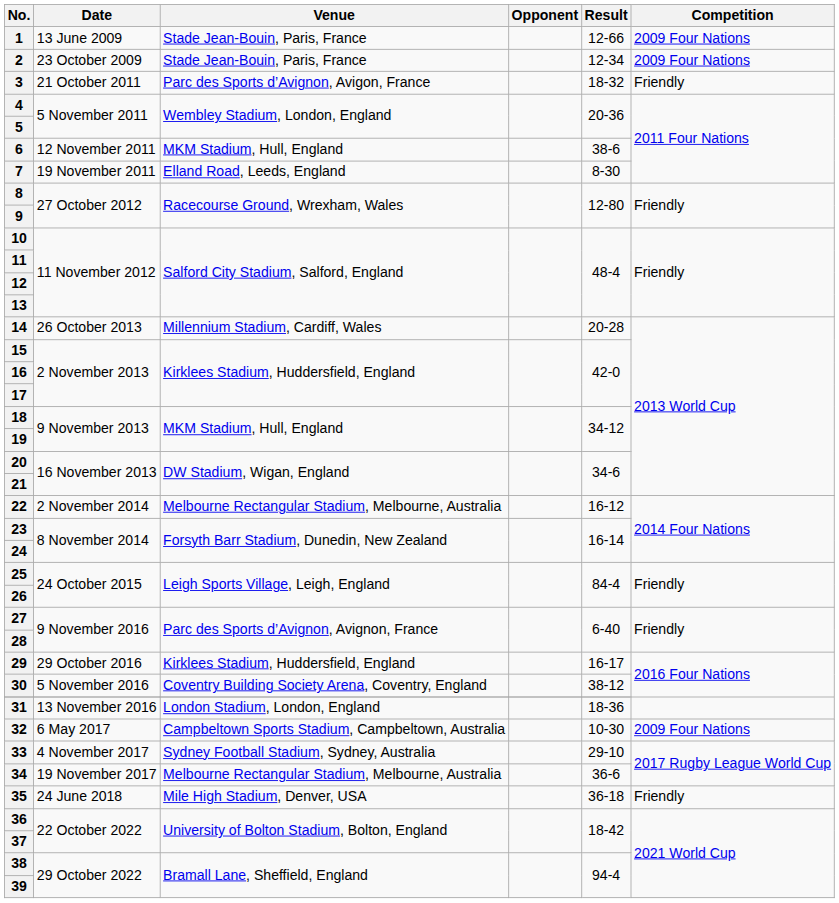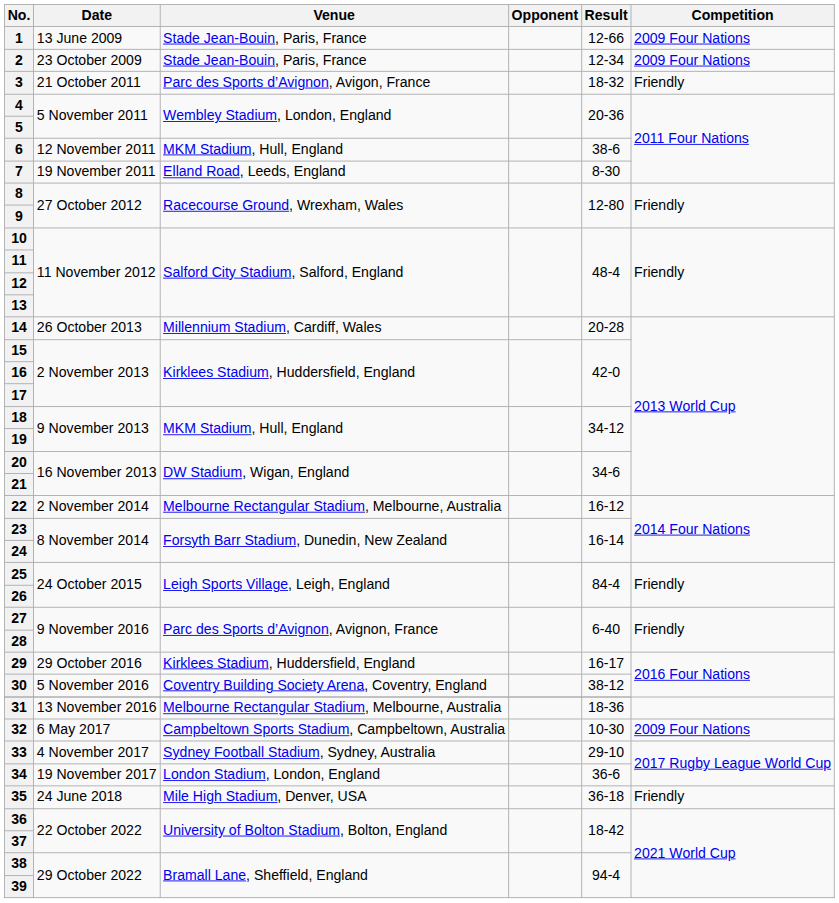 <table class="wikitable sortable">
 <tr>
 <th scope="col">No.</th>
 <th scope="col">Date</th>
 <th scope="col">Venue</th>
 <th scope="col">Opponent</th>
 <th scope="col">Result</th>
 <th scope="col">Competition</th>
 </tr>
 <tr>
 <th style="text-align: center;">1</th>
 <td>13 June 2009</td>
 <td><a href='#'>Stade Jean-Bouin</a>, Paris, France</td>
 <td></td>
 <td style="text-align: center;">12-66</td>
 <td><a href='#'>2009 Four Nations</a></td>
 </tr>
 <tr>
 <th style="text-align: center;">2</th>
 <td>23 October 2009</td>
 <td><a href='#'>Stade Jean-Bouin</a>, Paris, France</td>
 <td></td>
 <td style="text-align: center;">12-34</td>
 <td><a href='#'>2009 Four Nations</a></td>
 </tr>
 <tr>
 <th style="text-align: center;">3</th>
 <td>21 October 2011</td>
 <td><a href='#'>Parc des Sports d’Avignon</a>, Avigon, France</td>
 <td></td>
 <td style="text-align: center;">18-32</td>
 <td>Friendly</td>
 </tr>
 <tr>
 <th style="text-align: center;">4</th>
 <td rowspan=2>5 November 2011</td>
 <td rowspan=2><a href='#'>Wembley Stadium</a>, London, England</td>
 <td rowspan=2></td>
 <td rowspan=2 style="text-align: center;">20-36</td>
 <td rowspan=4><a href='#'>2011 Four Nations</a></td>
 </tr>
 <tr>
 <th style="text-align: center;">5</th>
 </tr>
 <tr>
 <th style="text-align: center;">6</th>
 <td>12 November 2011</td>
 <td><a href='#'>MKM Stadium</a>, Hull, England</td>
 <td></td>
 <td style="text-align: center;">38-6</td>
 </tr>
 <tr>
 <th style="text-align: center;">7</th>
 <td>19 November 2011</td>
 <td><a href='#'>Elland Road</a>, Leeds, England</td>
 <td></td>
 <td style="text-align: center;">8-30</td>
 </tr>
 <tr>
 <th style="text-align: center;">8</th>
 <td rowspan=2>27 October 2012</td>
 <td rowspan=2><a href='#'>Racecourse Ground</a>, Wrexham, Wales</td>
 <td rowspan=2></td>
 <td rowspan=2 style="text-align: center;">12-80</td>
 <td rowspan=2>Friendly</td>
 </tr>
 <tr>
 <th style="text-align: center;">9</th>
 </tr>
 <tr>
 <th style="text-align: center;">10</th>
 <td rowspan=4>11 November 2012</td>
 <td rowspan=4><a href='#'>Salford City Stadium</a>, Salford, England</td>
 <td rowspan=4></td>
 <td rowspan=4 style="text-align: center;">48-4</td>
 <td rowspan=4>Friendly</td>
 </tr>
 <tr>
 <th style="text-align: center;">11</th>
 </tr>
 <tr>
 <th style="text-align: center;">12</th>
 </tr>
 <tr>
 <th style="text-align: center;">13</th>
 </tr>
 <tr>
 <th style="text-align: center;">14</th>
 <td>26 October 2013</td>
 <td><a href='#'>Millennium Stadium</a>, Cardiff, Wales</td>
 <td></td>
 <td style="text-align: center;">20-28</td>
 <td rowspan=8><a href='#'>2013 World Cup</a></td>
 </tr>
 <tr>
 <th style="text-align: center;">15</th>
 <td rowspan=3>2 November 2013</td>
 <td rowspan=3><a href='#'>Kirklees Stadium</a>, Huddersfield, England</td>
 <td rowspan=3></td>
 <td rowspan=3 style="text-align: center;">42-0</td>
 </tr>
 <tr>
 <th style="text-align: center;">16</th>
 </tr>
 <tr>
 <th style="text-align: center;">17</th>
 </tr>
 <tr>
 <th style="text-align: center;">18</th>
 <td rowspan=2>9 November 2013</td>
 <td rowspan=2><a href='#'>MKM Stadium</a>, Hull, England</td>
 <td rowspan=2></td>
 <td rowspan=2 style="text-align: center;">34-12</td>
 </tr>
 <tr>
 <th style="text-align: center;">19</th>
 </tr>
 <tr>
 <th style="text-align: center;">20</th>
 <td rowspan=2>16 November 2013</td>
 <td rowspan=2><a href='#'>DW Stadium</a>, Wigan, England</td>
 <td rowspan=2></td>
 <td rowspan=2 style="text-align: center;">34-6</td>
 </tr>
 <tr>
 <th style="text-align: center;">21</th>
 </tr>
 <tr>
 <th style="text-align: center;">22</th>
 <td>2 November 2014</td>
 <td><a href='#'>Melbourne Rectangular Stadium</a>, Melbourne, Australia</td>
 <td></td>
 <td style="text-align: center;">16-12</td>
 <td rowspan=3><a href='#'>2014 Four Nations</a></td>
 </tr>
 <tr>
 <th style="text-align: center;">23</th>
 <td rowspan=2>8 November 2014</td>
 <td rowspan=2><a href='#'>Forsyth Barr Stadium</a>, Dunedin, New Zealand</td>
 <td rowspan=2></td>
 <td rowspan=2 style="text-align: center;">16-14</td>
 </tr>
 <tr>
 <th style="text-align: center;">24</th>
 </tr>
 <tr>
 <th style="text-align: center;">25</th>
 <td rowspan=2>24 October 2015</td>
 <td rowspan=2><a href='#'>Leigh Sports Village</a>, Leigh, England</td>
 <td rowspan=2></td>
 <td rowspan=2 style="text-align: center;">84-4</td>
 <td rowspan=2>Friendly</td>
 </tr>
 <tr>
 <th style="text-align: center;">26</th>
 </tr>
 <tr>
 <th style="text-align: center;">27</th>
 <td rowspan=2>9 November 2016</td>
 <td rowspan=2><a href='#'>Parc des Sports d’Avignon</a>, Avignon, France</td>
 <td rowspan=2></td>
 <td rowspan=2 style="text-align: center;">6-40</td>
 <td rowspan=2>Friendly</td>
 </tr>
 <tr>
 <th style="text-align: center;">28</th>
 </tr>
 <tr>
 <th style="text-align: center;">29</th>
 <td>29 October 2016</td>
 <td><a href='#'>Kirklees Stadium</a>, Huddersfield, England</td>
 <td></td>
 <td style="text-align: center;">16-17</td>
 <td rowspan=3><a href='#'>2016 Four Nations</a></td>
 </tr>
 <tr>
 <th style="text-align: center;">30</th>
 <td>5 November 2016</td>
 <td><a href='#'>Coventry Building Society Arena</a>, Coventry, England</td>
 <td></td>
 <td style="text-align: center;">38-12</td>
 </tr>
 <tr>
 </tr>
 <tr>
 <th style="text-align: center;">31</th>
 <td>13 November 2016</td>
-<td><a href='#'>London Stadium</a>, London, England</td>
+<td><a href='#'>Melbourne Rectangular Stadium</a>, Melbourne, Australia</td>
 <td></td>
 <td style="text-align: center;">18-36</td>
 </tr>
 <tr>
 <th style="text-align: center;">32</th>
 <td>6 May 2017</td>
 <td><a href='#'>Campbeltown Sports Stadium</a>, Campbeltown, Australia</td>
 <td></td>
 <td style="text-align: center;">10-30</td>
 <td><a href='#'>2009 Four Nations</a></td>
 </tr>
 <tr>
 <th style="text-align: center;">33</th>
 <td>4 November 2017</td>
 <td><a href='#'>Sydney Football Stadium</a>, Sydney, Australia</td>
 <td></td>
 <td style="text-align: center;">29-10</td>
 <td rowspan=2><a href='#'>2017 Rugby League World Cup</a></td>
 </tr>
 <tr>
 <th style="text-align: center;">34</th>
 <td>19 November 2017</td>
-<td><a href='#'>Melbourne Rectangular Stadium</a>, Melbourne, Australia</td>
+<td><a href='#'>London Stadium</a>, London, England</td>
 <td></td>
 <td style="text-align: center;">36-6</td>
 </tr>
 <tr>
 <th style="text-align: center;">35</th>
 <td>24 June 2018</td>
 <td><a href='#'>Mile High Stadium</a>, Denver, USA</td>
 <td></td>
 <td style="text-align: center;">36-18</td>
 <td>Friendly</td>
 </tr>
 <tr>
 <th style="text-align: center;">36</th>
 <td rowspan=2>22 October 2022</td>
 <td rowspan=2><a href='#'>University of Bolton Stadium</a>, Bolton, England</td>
 <td rowspan=2></td>
 <td rowspan=2 style="text-align: center;">18-42</td>
 <td rowspan=4><a href='#'>2021 World Cup</a></td>
 </tr>
 <tr>
 <th style="text-align: center;">37</th>
 </tr>
 <tr>
 <th style="text-align: center;">38</th>
 <td rowspan=2>29 October 2022</td>
 <td rowspan=2><a href='#'>Bramall Lane</a>, Sheffield, England</td>
 <td rowspan=2></td>
 <td rowspan=2 style="text-align: center;">94-4</td>
 </tr>
 <tr>
 <th style="text-align: center;">39</th>
 </tr>
 </table>
